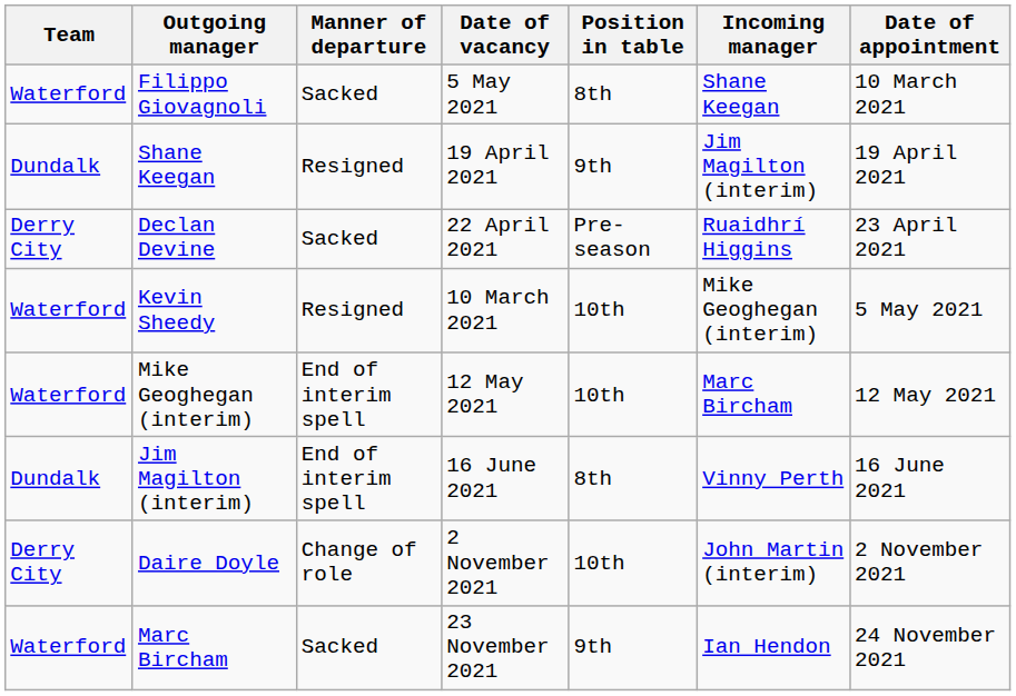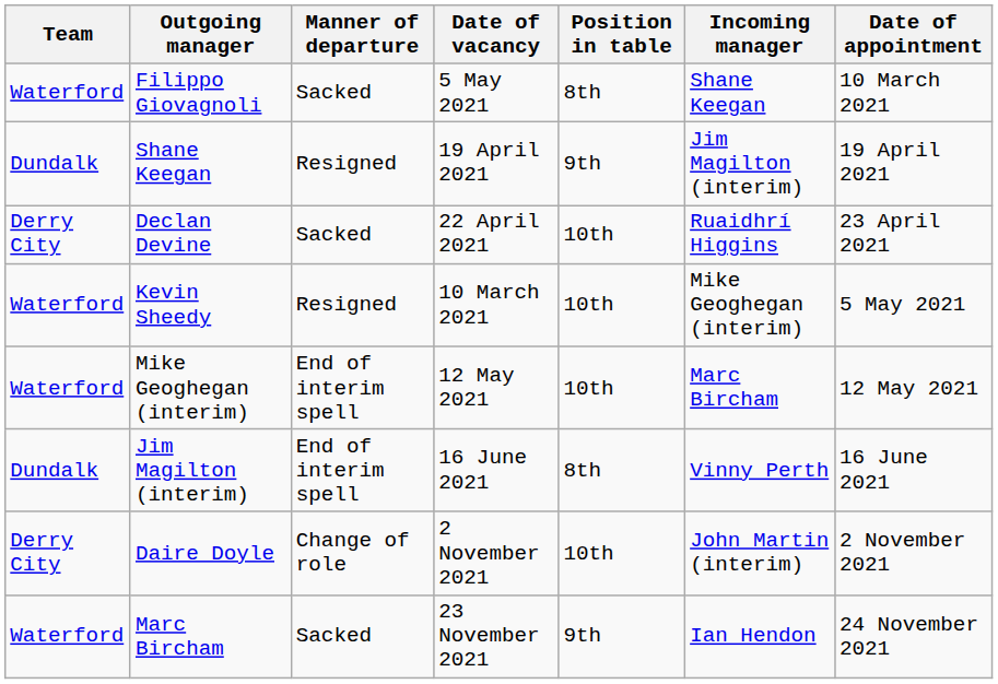 <table class="wikitable sortable">
 <tr>
 <th>Team</th>
 <th>Outgoing manager</th>
 <th>Manner of<br>departure</th>
 <th>Date of vacancy</th>
 <th>Position in table</th>
 <th>Incoming manager</th>
 <th>Date of <br>appointment</th>
 </tr>
 <tr>
 <td><a href='#'>Waterford</a></td>
 <td> <a href='#'>Filippo Giovagnoli</a></td>
 <td>Sacked</td>
 <td>5 May 2021</td>
 <td>8th</td>
 <td> <a href='#'>Shane Keegan</a></td>
 <td>10 March 2021</td>
 </tr>
 <tr>
 <td><a href='#'>Dundalk</a></td>
 <td> <a href='#'>Shane Keegan</a></td>
 <td>Resigned</td>
 <td>19 April 2021</td>
 <td>9th</td>
 <td> <a href='#'>Jim Magilton</a> (interim)</td>
 <td>19 April 2021</td>
 </tr>
 <tr>
 <td><a href='#'>Derry City</a></td>
 <td> <a href='#'>Declan Devine</a></td>
 <td>Sacked</td>
 <td>22 April 2021</td>
-<td>Pre-season</td>
+<td>10th</td>
 <td> <a href='#'>Ruaidhrí Higgins</a></td>
 <td>23 April 2021</td>
 </tr>
 <tr>
 <td><a href='#'>Waterford</a></td>
 <td> <a href='#'>Kevin Sheedy</a></td>
 <td>Resigned</td>
 <td>10 March 2021</td>
 <td>10th</td>
 <td> Mike Geoghegan (interim)</td>
 <td>5 May 2021</td>
 </tr>
 <tr>
 <td><a href='#'>Waterford</a></td>
 <td> Mike Geoghegan (interim)</td>
 <td>End of interim spell</td>
 <td>12 May 2021</td>
 <td>10th</td>
 <td> <a href='#'>Marc Bircham</a></td>
 <td>12 May 2021</td>
 </tr>
 <tr>
 <td><a href='#'>Dundalk</a></td>
 <td> <a href='#'>Jim Magilton</a> (interim)</td>
 <td>End of interim spell</td>
 <td>16 June 2021</td>
 <td>8th</td>
 <td> <a href='#'>Vinny Perth</a></td>
 <td>16 June 2021</td>
 </tr>
 <tr>
 <td><a href='#'>Derry City</a></td>
 <td> <a href='#'>Daire Doyle</a></td>
 <td>Change of role</td>
 <td>2 November 2021</td>
 <td>10th</td>
 <td> <a href='#'>John Martin</a> (interim)</td>
 <td>2 November 2021</td>
 </tr>
 <tr>
 <td><a href='#'>Waterford</a></td>
 <td> <a href='#'>Marc Bircham</a></td>
 <td>Sacked</td>
 <td>23 November 2021</td>
 <td>9th</td>
 <td> <a href='#'>Ian Hendon</a></td>
 <td>24 November 2021</td>
 </tr>
 </table>
